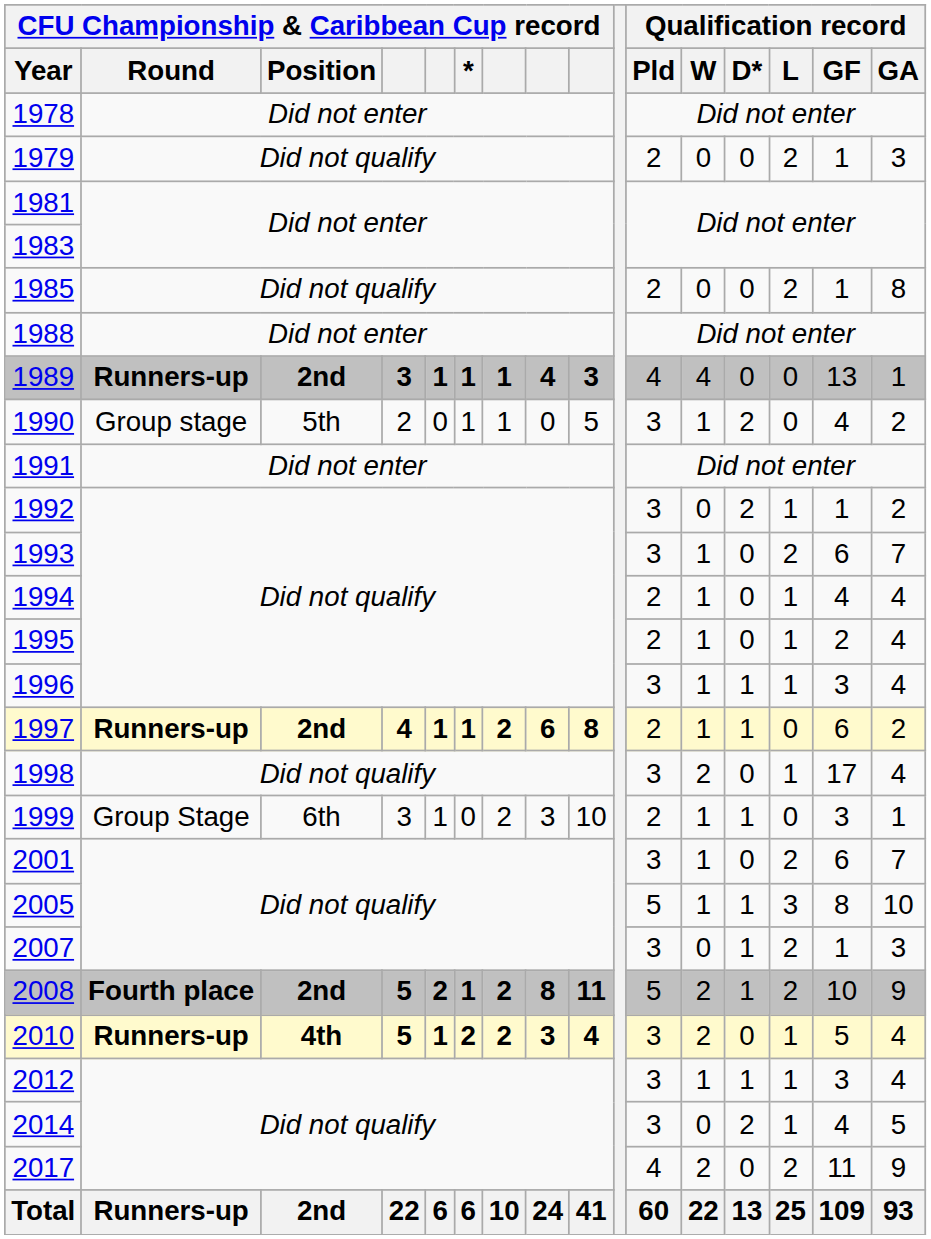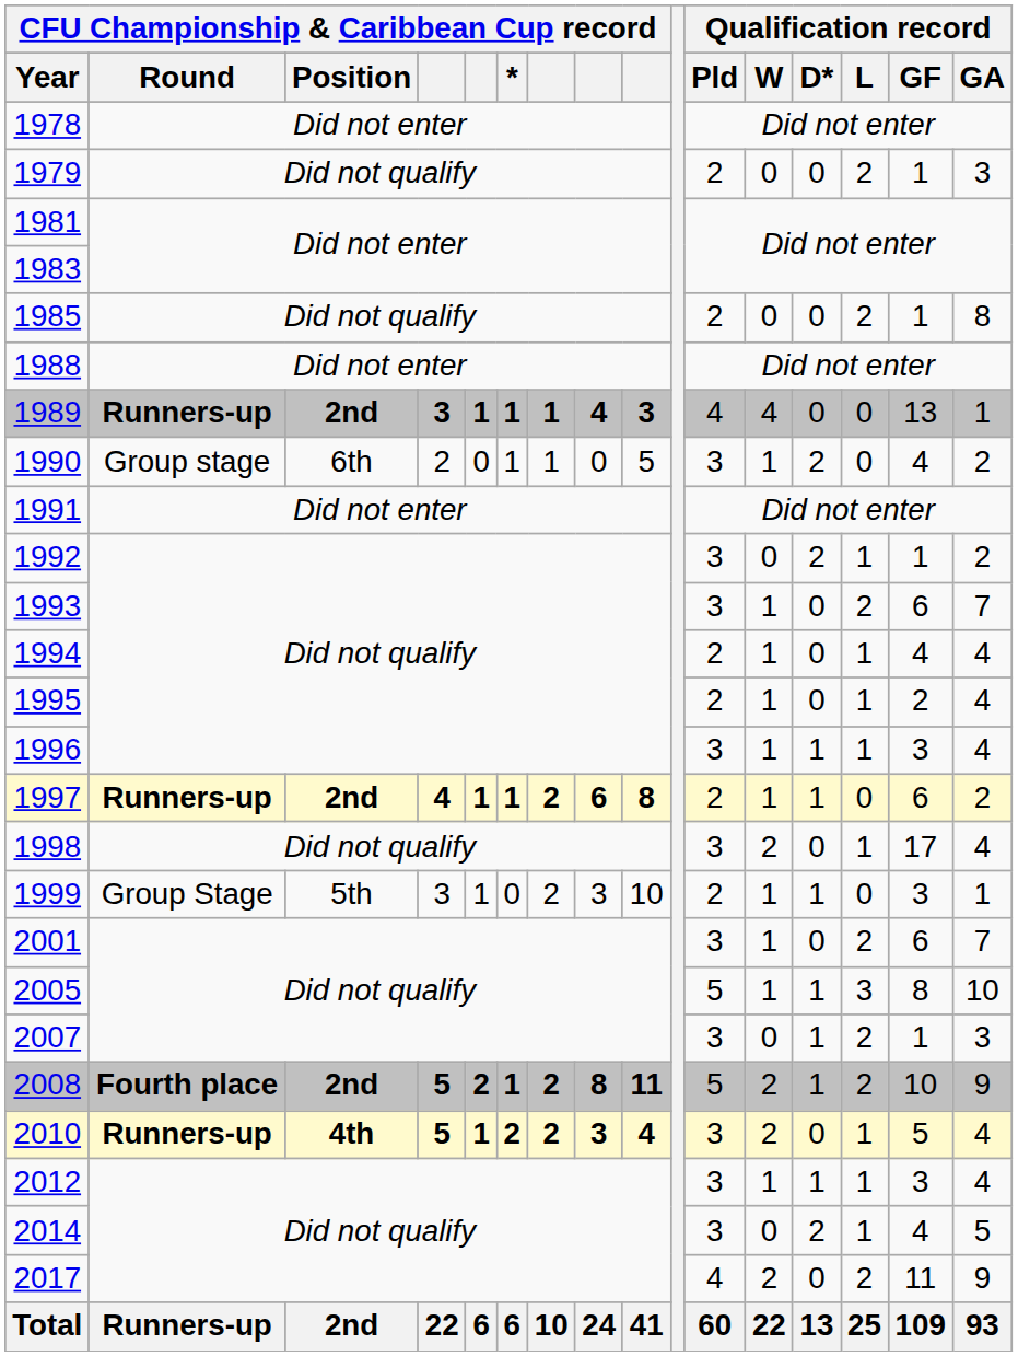 <table class="wikitable" style="text-align:center">
 <tr>
 <th colspan=9><a href='#'>CFU Championship</a> & <a href='#'>Caribbean Cup</a> record</th>
 <th rowspan=28></th>
 <th colspan=6>Qualification record</th>
 </tr>
 <tr>
 <th>Year</th>
 <th>Round</th>
 <th>Position</th>
 <th></th>
 <th></th>
 <th>*</th>
 <th></th>
 <th></th>
 <th></th>
 <th>Pld</th>
 <th>W</th>
 <th>D*</th>
 <th>L</th>
 <th>GF</th>
 <th>GA</th>
 </tr>
 <tr>
 <td> <a href='#'>1978</a></td>
 <td colspan=8><em>Did not enter</em></td>
 <td colspan=6><em>Did not enter</em></td>
 </tr>
 <tr>
 <td> <a href='#'>1979</a></td>
 <td colspan=8><em>Did not qualify</em></td>
 <td>2</td>
 <td>0</td>
 <td>0</td>
 <td>2</td>
 <td>1</td>
 <td>3</td>
 </tr>
 <tr>
 <td> <a href='#'>1981</a></td>
 <td colspan=8 rowspan=2><em>Did not enter</em></td>
 <td colspan=6 rowspan=2><em>Did not enter</em></td>
 </tr>
 <tr>
 <td> <a href='#'>1983</a></td>
 </tr>
 <tr>
 <td> <a href='#'>1985</a></td>
 <td colspan=8><em>Did not qualify</em></td>
 <td>2</td>
 <td>0</td>
 <td>0</td>
 <td>2</td>
 <td>1</td>
 <td>8</td>
 </tr>
 <tr>
 <td> <a href='#'>1988</a></td>
 <td colspan=8><em>Did not enter</em></td>
 <td colspan=6><em>Did not enter</em></td>
 </tr>
 <tr bgcolor=silver>
 <td> <a href='#'>1989</a></td>
 <td><strong>Runners-up</strong></td>
 <td><strong>2nd</strong></td>
 <td><strong>3</strong></td>
 <td><strong>1</strong></td>
 <td><strong>1</strong></td>
 <td><strong>1</strong></td>
 <td><strong>4</strong></td>
 <td><strong>3</strong></td>
 <td>4</td>
 <td>4</td>
 <td>0</td>
 <td>0</td>
 <td>13</td>
 <td>1</td>
 </tr>
 <tr>
 <td> <a href='#'>1990</a></td>
 <td>Group stage</td>
-<td>5th</td>
+<td>6th</td>
 <td>2</td>
 <td>0</td>
 <td>1</td>
 <td>1</td>
 <td>0</td>
 <td>5</td>
 <td>3</td>
 <td>1</td>
 <td>2</td>
 <td>0</td>
 <td>4</td>
 <td>2</td>
 </tr>
 <tr>
 <td> <a href='#'>1991</a></td>
 <td colspan=8><em>Did not enter</em></td>
 <td colspan=6><em>Did not enter</em></td>
 </tr>
 <tr>
 <td> <a href='#'>1992</a></td>
 <td colspan=8 rowspan=5><em>Did not qualify</em></td>
 <td>3</td>
 <td>0</td>
 <td>2</td>
 <td>1</td>
 <td>1</td>
 <td>2</td>
 </tr>
 <tr>
 <td> <a href='#'>1993</a></td>
 <td>3</td>
 <td>1</td>
 <td>0</td>
 <td>2</td>
 <td>6</td>
 <td>7</td>
 </tr>
 <tr>
 <td> <a href='#'>1994</a></td>
 <td>2</td>
 <td>1</td>
 <td>0</td>
 <td>1</td>
 <td>4</td>
 <td>4</td>
 </tr>
 <tr>
 <td>  <a href='#'>1995</a></td>
 <td>2</td>
 <td>1</td>
 <td>0</td>
 <td>1</td>
 <td>2</td>
 <td>4</td>
 </tr>
 <tr>
 <td> <a href='#'>1996</a></td>
 <td>3</td>
 <td>1</td>
 <td>1</td>
 <td>1</td>
 <td>3</td>
 <td>4</td>
 </tr>
 <tr bgcolor=LemonChiffon>
 <td>  <a href='#'>1997</a></td>
 <td><strong>Runners-up</strong></td>
 <td><strong>2nd</strong></td>
 <td><strong>4</strong></td>
 <td><strong>1</strong></td>
 <td><strong>1</strong></td>
 <td><strong>2</strong></td>
 <td><strong>6</strong></td>
 <td><strong>8</strong></td>
 <td>2</td>
 <td>1</td>
 <td>1</td>
 <td>0</td>
 <td>6</td>
 <td>2</td>
 </tr>
 <tr>
 <td>  <a href='#'>1998</a></td>
 <td colspan=8><em>Did not qualify</em></td>
 <td>3</td>
 <td>2</td>
 <td>0</td>
 <td>1</td>
 <td>17</td>
 <td>4</td>
 </tr>
 <tr>
 <td> <a href='#'>1999</a></td>
 <td>Group Stage</td>
-<td>6th</td>
+<td>5th</td>
 <td>3</td>
 <td>1</td>
 <td>0</td>
 <td>2</td>
 <td>3</td>
 <td>10</td>
 <td>2</td>
 <td>1</td>
 <td>1</td>
 <td>0</td>
 <td>3</td>
 <td>1</td>
 </tr>
 <tr>
 <td> <a href='#'>2001</a></td>
 <td colspan=8 rowspan=3><em>Did not qualify</em></td>
 <td>3</td>
 <td>1</td>
 <td>0</td>
 <td>2</td>
 <td>6</td>
 <td>7</td>
 </tr>
 <tr>
 <td> <a href='#'>2005</a></td>
 <td>5</td>
 <td>1</td>
 <td>1</td>
 <td>3</td>
 <td>8</td>
 <td>10</td>
 </tr>
 <tr>
 <td> <a href='#'>2007</a></td>
 <td>3</td>
 <td>0</td>
 <td>1</td>
 <td>2</td>
 <td>1</td>
 <td>3</td>
 </tr>
 <tr bgcolor=silver>
 <td> <a href='#'>2008</a></td>
 <td><strong>Fourth place</strong></td>
 <td><strong>2nd</strong></td>
 <td><strong>5</strong></td>
 <td><strong>2</strong></td>
 <td><strong>1</strong></td>
 <td><strong>2</strong></td>
 <td><strong>8</strong></td>
 <td><strong>11</strong></td>
 <td>5</td>
 <td>2</td>
 <td>1</td>
 <td>2</td>
 <td>10</td>
 <td>9</td>
 </tr>
 <tr bgcolor=LemonChiffon>
 <td> <a href='#'>2010</a></td>
 <td><strong>Runners-up</strong></td>
 <td><strong>4th</strong></td>
 <td><strong>5</strong></td>
 <td><strong>1</strong></td>
 <td><strong>2</strong></td>
 <td><strong>2</strong></td>
 <td><strong>3</strong></td>
 <td><strong>4</strong></td>
 <td>3</td>
 <td>2</td>
 <td>0</td>
 <td>1</td>
 <td>5</td>
 <td>4</td>
 </tr>
 <tr>
 <td> <a href='#'>2012</a></td>
 <td colspan=8 rowspan=3><em>Did not qualify</em></td>
 <td>3</td>
 <td>1</td>
 <td>1</td>
 <td>1</td>
 <td>3</td>
 <td>4</td>
 </tr>
 <tr>
 <td> <a href='#'>2014</a></td>
 <td>3</td>
 <td>0</td>
 <td>2</td>
 <td>1</td>
 <td>4</td>
 <td>5</td>
 </tr>
 <tr>
 <td> <a href='#'>2017</a></td>
 <td>4</td>
 <td>2</td>
 <td>0</td>
 <td>2</td>
 <td>11</td>
 <td>9</td>
 </tr>
 <tr>
 <th>Total</th>
 <th>Runners-up</th>
 <th>2nd</th>
 <th>22</th>
 <th>6</th>
 <th>6</th>
 <th>10</th>
 <th>24</th>
 <th>41</th>
 <th>60</th>
 <th>22</th>
 <th>13</th>
 <th>25</th>
 <th>109</th>
 <th>93</th>
 </tr>
 </table>
